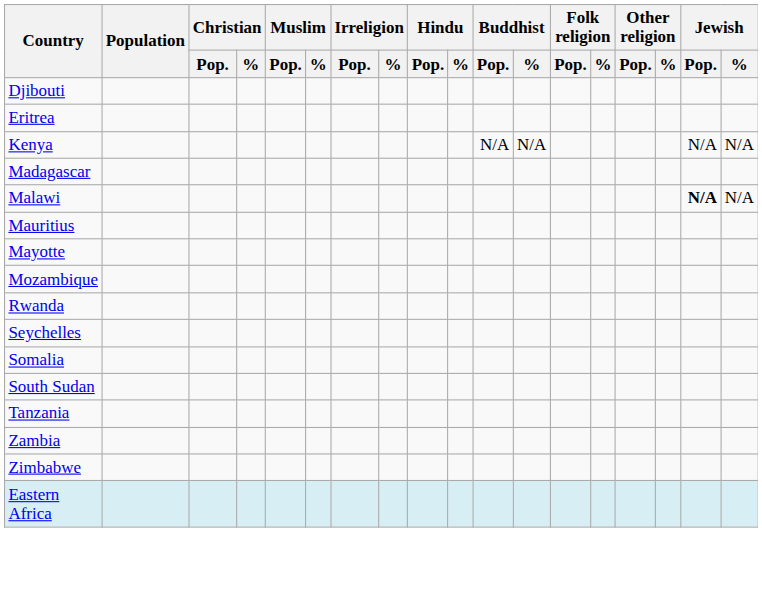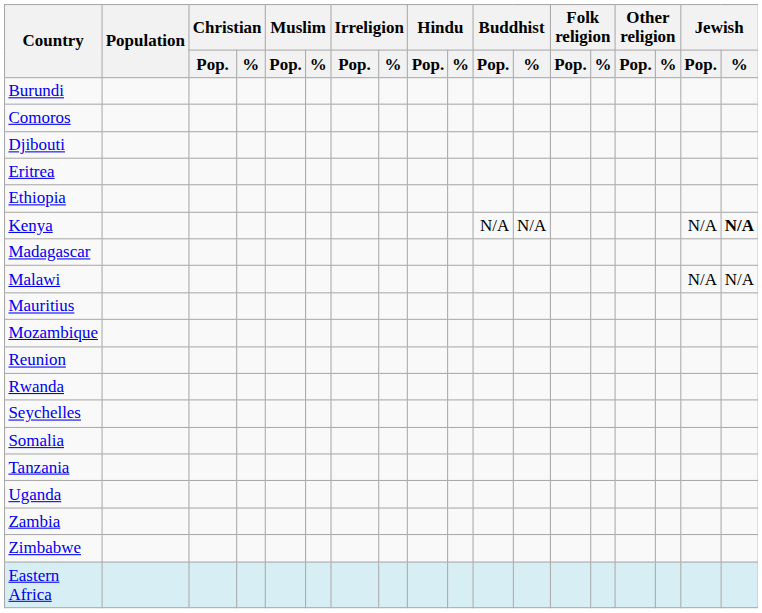 <table class="wikitable sortable">
 <tr>
 <th rowspan="2">Country</th>
 <th rowspan="2" data-sort-type="number">Population</th>
 <th colspan="2" data-sort-type="number">Christian</th>
 <th colspan="2" data-sort-type="number">Muslim</th>
 <th colspan="2" data-sort-type="number">Irreligion</th>
 <th colspan="2" data-sort-type="number">Hindu</th>
 <th colspan="2" data-sort-type="number">Buddhist</th>
 <th colspan="2" data-sort-type="number">Folk religion</th>
 <th colspan="2" data-sort-type="number">Other religion</th>
 <th colspan="2" data-sort-type="number">Jewish</th>
 </tr>
 <tr>
 <th>Pop.</th>
 <th>%</th>
 <th>Pop.</th>
 <th>%</th>
 <th>Pop.</th>
 <th>%</th>
 <th>Pop.</th>
 <th>%</th>
 <th>Pop.</th>
 <th>%</th>
 <th>Pop.</th>
 <th>%</th>
 <th>Pop.</th>
 <th>%</th>
 <th>Pop.</th>
 <th>%</th>
+</tr>
+<tr style="text-align:right">
+<td style="text-align:left"> <a href='#'>Burundi</a></td>
+<td></td>
+<td></td>
+<td></td>
+<td></td>
+<td></td>
+<td></td>
+<td></td>
+<td></td>
+<td></td>
+<td></td>
+<td></td>
+<td></td>
+<td></td>
+<td></td>
+<td></td>
+<td></td>
+<td></td>
+</tr>
+<tr style="text-align:right">
+<td style="text-align:left"> <a href='#'>Comoros</a></td>
+<td></td>
+<td></td>
+<td></td>
+<td></td>
+<td></td>
+<td></td>
+<td></td>
+<td></td>
+<td></td>
+<td></td>
+<td></td>
+<td></td>
+<td></td>
+<td></td>
+<td></td>
+<td></td>
+<td></td>
 </tr>
 <tr style="text-align:right">
 <td style="text-align:left"> <a href='#'>Djibouti</a></td>
 <td></td>
 <td></td>
 <td></td>
 <td></td>
 <td></td>
 <td></td>
 <td></td>
 <td></td>
 <td></td>
 <td></td>
 <td></td>
 <td></td>
 <td></td>
 <td></td>
 <td></td>
 <td></td>
 <td></td>
 </tr>
 <tr style="text-align:right">
 <td style="text-align:left"> <a href='#'>Eritrea</a></td>
 <td></td>
 <td></td>
 <td></td>
 <td></td>
 <td></td>
 <td></td>
 <td></td>
 <td></td>
 <td></td>
 <td></td>
 <td></td>
 <td></td>
 <td></td>
 <td></td>
 <td></td>
 <td></td>
 <td></td>
 </tr>
 <tr style="text-align:right">
+<td style="text-align:left"> <a href='#'>Ethiopia</a></td>
+<td></td>
+<td></td>
+<td></td>
+<td></td>
+<td></td>
+<td></td>
+<td></td>
+<td></td>
+<td></td>
+<td></td>
+<td></td>
+<td></td>
+<td></td>
+<td></td>
+<td></td>
+<td></td>
+<td></td>
+</tr>
+<tr style="text-align:right">
 <td style="text-align:left"> <a href='#'>Kenya</a></td>
 <td></td>
 <td></td>
 <td></td>
 <td></td>
 <td></td>
 <td></td>
 <td></td>
 <td></td>
 <td></td>
 <td>N/A</td>
 <td>N/A</td>
 <td></td>
 <td></td>
 <td></td>
 <td></td>
 <td>N/A</td>
-<td>N/A</td>
+<td><strong>N/A</strong></td>
 </tr>
 <tr style="text-align:right">
 <td style="text-align:left"> <a href='#'>Madagascar</a></td>
 <td></td>
 <td></td>
 <td></td>
 <td></td>
 <td></td>
 <td></td>
 <td></td>
 <td></td>
 <td></td>
 <td></td>
 <td></td>
 <td></td>
 <td></td>
 <td></td>
 <td></td>
 <td></td>
 <td></td>
 </tr>
 <tr style="text-align:right">
 <td style="text-align:left"> <a href='#'>Malawi</a></td>
 <td></td>
 <td></td>
 <td></td>
 <td></td>
 <td></td>
 <td></td>
 <td></td>
 <td></td>
 <td></td>
 <td></td>
 <td></td>
 <td></td>
 <td></td>
 <td></td>
 <td></td>
-<td><strong>N/A</strong></td>
+<td>N/A</td>
 <td>N/A</td>
 </tr>
 <tr style="text-align:right">
 <td style="text-align:left"> <a href='#'>Mauritius</a></td>
 <td></td>
 <td></td>
 <td></td>
 <td></td>
 <td></td>
 <td></td>
 <td></td>
 <td></td>
 <td></td>
 <td></td>
 <td></td>
 <td></td>
 <td></td>
 <td></td>
 <td></td>
 <td></td>
 <td></td>
 </tr>
 <tr style="text-align:right">
-<td style="text-align:left"> <a href='#'>Mayotte</a></td>
+<td style="text-align:left"> <a href='#'>Mozambique</a></td>
 <td></td>
 <td></td>
 <td></td>
 <td></td>
 <td></td>
 <td></td>
 <td></td>
 <td></td>
 <td></td>
 <td></td>
 <td></td>
 <td></td>
 <td></td>
 <td></td>
 <td></td>
 <td></td>
 <td></td>
 </tr>
 <tr style="text-align:right">
-<td style="text-align:left"> <a href='#'>Mozambique</a></td>
+<td style="text-align:left"> <a href='#'>Reunion</a></td>
 <td></td>
 <td></td>
 <td></td>
 <td></td>
 <td></td>
 <td></td>
 <td></td>
 <td></td>
 <td></td>
 <td></td>
 <td></td>
 <td></td>
 <td></td>
 <td></td>
 <td></td>
 <td></td>
 <td></td>
 </tr>
 <tr style="text-align:right">
 <td style="text-align:left"> <a href='#'>Rwanda</a></td>
 <td></td>
 <td></td>
 <td></td>
 <td></td>
 <td></td>
 <td></td>
 <td></td>
 <td></td>
 <td></td>
 <td></td>
 <td></td>
 <td></td>
 <td></td>
 <td></td>
 <td></td>
 <td></td>
 <td></td>
 </tr>
 <tr style="text-align:right">
 <td style="text-align:left"> <a href='#'>Seychelles</a></td>
 <td></td>
 <td></td>
 <td></td>
 <td></td>
 <td></td>
 <td></td>
 <td></td>
 <td></td>
 <td></td>
 <td></td>
 <td></td>
 <td></td>
 <td></td>
 <td></td>
 <td></td>
 <td></td>
 <td></td>
 </tr>
 <tr style="text-align:right">
 <td style="text-align:left"> <a href='#'>Somalia</a></td>
 <td></td>
 <td></td>
 <td></td>
 <td></td>
 <td></td>
 <td></td>
 <td></td>
 <td></td>
 <td></td>
 <td></td>
 <td></td>
 <td></td>
 <td></td>
 <td></td>
 <td></td>
 <td></td>
 <td></td>
 </tr>
 <tr style="text-align:right">
-<td style="text-align:left"> <a href='#'>South Sudan</a></td>
+<td style="text-align:left"> <a href='#'>Tanzania</a></td>
 <td></td>
 <td></td>
 <td></td>
 <td></td>
 <td></td>
 <td></td>
 <td></td>
 <td></td>
 <td></td>
 <td></td>
 <td></td>
 <td></td>
 <td></td>
 <td></td>
 <td></td>
 <td></td>
 <td></td>
 </tr>
 <tr style="text-align:right">
-<td style="text-align:left"> <a href='#'>Tanzania</a></td>
+<td style="text-align:left"> <a href='#'>Uganda</a></td>
 <td></td>
 <td></td>
 <td></td>
 <td></td>
 <td></td>
 <td></td>
 <td></td>
 <td></td>
 <td></td>
 <td></td>
 <td></td>
 <td></td>
 <td></td>
 <td></td>
 <td></td>
 <td></td>
 <td></td>
 </tr>
 <tr style="text-align:right">
 <td style="text-align:left"> <a href='#'>Zambia</a></td>
 <td></td>
 <td></td>
 <td></td>
 <td></td>
 <td></td>
 <td></td>
 <td></td>
 <td></td>
 <td></td>
 <td></td>
 <td></td>
 <td></td>
 <td></td>
 <td></td>
 <td></td>
 <td></td>
 <td></td>
 </tr>
 <tr style="text-align:right">
 <td style="text-align:left"> <a href='#'>Zimbabwe</a></td>
 <td></td>
 <td></td>
 <td></td>
 <td></td>
 <td></td>
 <td></td>
 <td></td>
 <td></td>
 <td></td>
 <td></td>
 <td></td>
 <td></td>
 <td></td>
 <td></td>
 <td></td>
 <td></td>
 <td></td>
 </tr>
 <tr class="sortbottom" style="background:#D7EEF4; text-align:right">
 <td style="text-align:left"><a href='#'>Eastern Africa</a></td>
 <td></td>
 <td></td>
 <td></td>
 <td></td>
 <td></td>
 <td></td>
 <td></td>
 <td></td>
 <td></td>
 <td></td>
 <td></td>
 <td></td>
 <td></td>
 <td></td>
 <td></td>
 <td></td>
 <td></td>
 </tr>
 </table>
